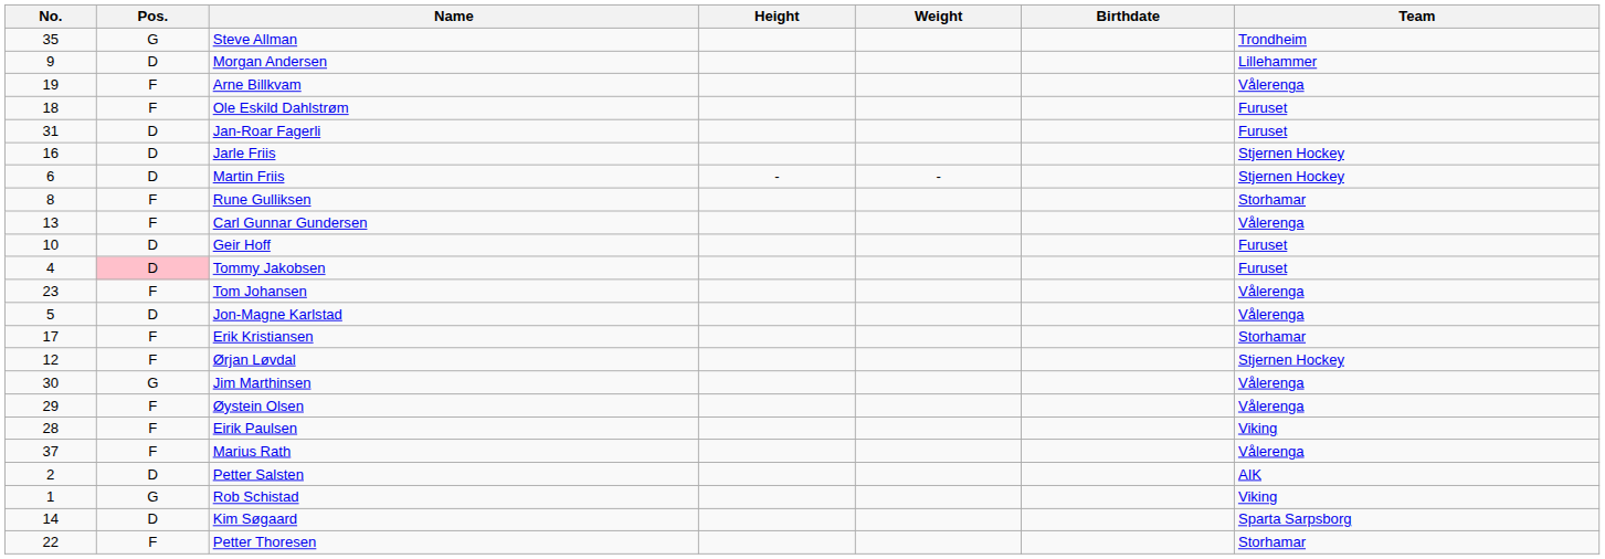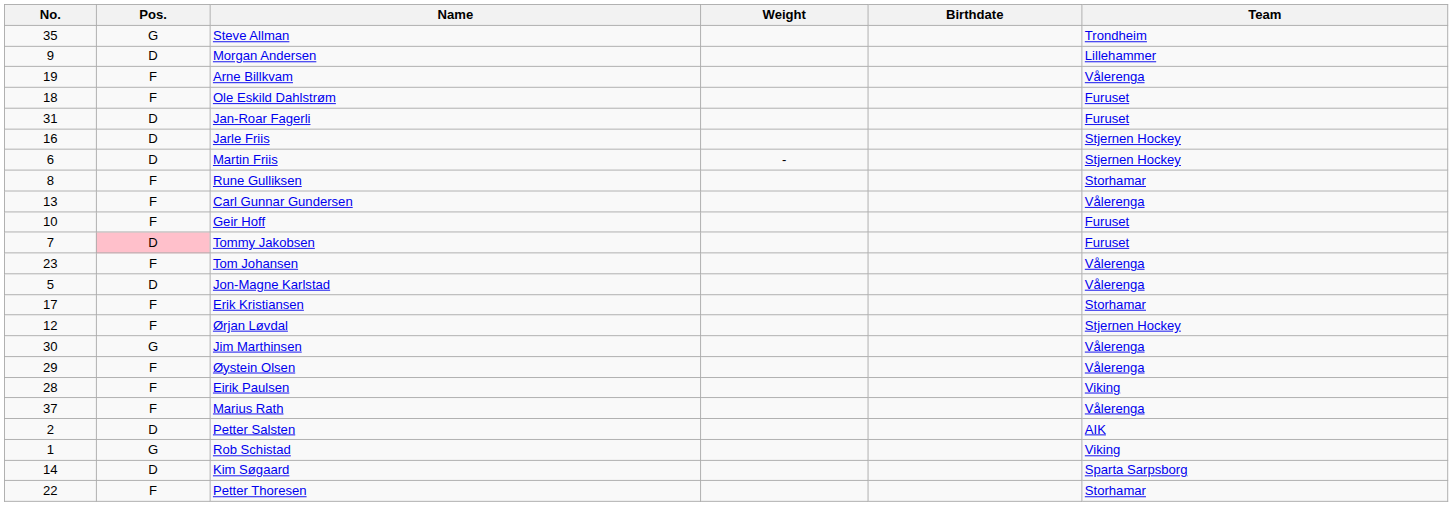 <table class="wikitable sortable" width="80%" style="font-size: 90%; text-align: center;">
 <tr>
 <th>No.</th>
 <th>Pos.</th>
 <th>Name</th>
-<th>Height</th>
 <th>Weight</th>
 <th>Birthdate</th>
 <th>Team</th>
 </tr>
 <tr>
 <td>35</td>
 <td>G</td>
 <td style="text-align:left;"><a href='#'>Steve Allman</a></td>
 <td></td>
-<td></td>
 <td style="text-align:right;"></td>
 <td style="text-align:left;"> <a href='#'>Trondheim</a></td>
 </tr>
 <tr>
 <td>9</td>
 <td>D</td>
 <td style="text-align:left;"><a href='#'>Morgan Andersen</a></td>
-<td></td>
 <td></td>
 <td style="text-align:right;"></td>
 <td style="text-align:left;"> <a href='#'>Lillehammer</a></td>
 </tr>
 <tr>
 <td>19</td>
 <td>F</td>
 <td style="text-align:left;"><a href='#'>Arne Billkvam</a></td>
 <td></td>
-<td></td>
 <td style="text-align:right;"></td>
 <td style="text-align:left;"> <a href='#'>Vålerenga</a></td>
 </tr>
 <tr>
 <td>18</td>
 <td>F</td>
 <td style="text-align:left;"><a href='#'>Ole Eskild Dahlstrøm</a></td>
-<td></td>
 <td></td>
 <td style="text-align:right;"></td>
 <td style="text-align:left;"> <a href='#'>Furuset</a></td>
 </tr>
 <tr>
 <td>31</td>
 <td>D</td>
 <td style="text-align:left;"><a href='#'>Jan-Roar Fagerli</a></td>
 <td></td>
-<td></td>
 <td style="text-align:right;"></td>
 <td style="text-align:left;"> <a href='#'>Furuset</a></td>
 </tr>
 <tr>
 <td>16</td>
 <td>D</td>
 <td style="text-align:left;"><a href='#'>Jarle Friis</a></td>
-<td></td>
 <td></td>
 <td style="text-align:right;"></td>
 <td style="text-align:left;"> <a href='#'>Stjernen Hockey</a></td>
 </tr>
 <tr>
 <td>6</td>
 <td>D</td>
 <td style="text-align:left;"><a href='#'>Martin Friis</a></td>
 <td>-</td>
-<td>-</td>
 <td style="text-align:right;"></td>
 <td style="text-align:left;"> <a href='#'>Stjernen Hockey</a></td>
 </tr>
 <tr>
 <td>8</td>
 <td>F</td>
 <td style="text-align:left;"><a href='#'>Rune Gulliksen</a></td>
-<td></td>
 <td></td>
 <td style="text-align:right;"></td>
 <td style="text-align:left;"> <a href='#'>Storhamar</a></td>
 </tr>
 <tr>
 <td>13</td>
 <td>F</td>
 <td style="text-align:left;"><a href='#'>Carl Gunnar Gundersen</a></td>
 <td></td>
-<td></td>
 <td style="text-align:right;"></td>
 <td style="text-align:left;"> <a href='#'>Vålerenga</a></td>
 </tr>
 <tr>
 <td>10</td>
-<td>D</td>
+<td>F</td>
 <td style="text-align:left;"><a href='#'>Geir Hoff</a></td>
-<td></td>
 <td></td>
 <td style="text-align:right;"></td>
 <td style="text-align:left;"> <a href='#'>Furuset</a></td>
 </tr>
 <tr>
-<td>4</td>
+<td>7</td>
 <td style="background: pink;">D</td>
 <td style="text-align:left;"><a href='#'>Tommy Jakobsen</a></td>
-<td></td>
 <td></td>
 <td style="text-align:right;"></td>
 <td style="text-align:left;"> <a href='#'>Furuset</a></td>
 </tr>
 <tr>
 <td>23</td>
 <td>F</td>
 <td style="text-align:left;"><a href='#'>Tom Johansen</a></td>
 <td></td>
-<td></td>
 <td style="text-align:right;"></td>
 <td style="text-align:left;"> <a href='#'>Vålerenga</a></td>
 </tr>
 <tr>
 <td>5</td>
 <td>D</td>
 <td style="text-align:left;"><a href='#'>Jon-Magne Karlstad</a></td>
-<td></td>
 <td></td>
 <td style="text-align:right;"></td>
 <td style="text-align:left;"> <a href='#'>Vålerenga</a></td>
 </tr>
 <tr>
 <td>17</td>
 <td>F</td>
 <td style="text-align:left;"><a href='#'>Erik Kristiansen</a></td>
 <td></td>
-<td></td>
 <td style="text-align:right;"></td>
 <td style="text-align:left;"> <a href='#'>Storhamar</a></td>
 </tr>
 <tr>
 <td>12</td>
 <td>F</td>
 <td style="text-align:left;"><a href='#'>Ørjan Løvdal</a></td>
-<td></td>
 <td></td>
 <td style="text-align:right;"></td>
 <td style="text-align:left;"> <a href='#'>Stjernen Hockey</a></td>
 </tr>
 <tr>
 <td>30</td>
 <td>G</td>
 <td style="text-align:left;"><a href='#'>Jim Marthinsen</a></td>
 <td></td>
-<td></td>
 <td style="text-align:right;"></td>
 <td style="text-align:left;"> <a href='#'>Vålerenga</a></td>
 </tr>
 <tr>
 <td>29</td>
 <td>F</td>
 <td style="text-align:left;"><a href='#'>Øystein Olsen</a></td>
-<td></td>
 <td></td>
 <td style="text-align:right;"></td>
 <td style="text-align:left;"> <a href='#'>Vålerenga</a></td>
 </tr>
 <tr>
 <td>28</td>
 <td>F</td>
 <td style="text-align:left;"><a href='#'>Eirik Paulsen</a></td>
 <td></td>
-<td></td>
 <td style="text-align:right;"></td>
 <td style="text-align:left;"> <a href='#'>Viking</a></td>
 </tr>
 <tr>
 <td>37</td>
 <td>F</td>
 <td style="text-align:left;"><a href='#'>Marius Rath</a></td>
-<td></td>
 <td></td>
 <td style="text-align:right;"></td>
 <td style="text-align:left;"> <a href='#'>Vålerenga</a></td>
 </tr>
 <tr>
 <td>2</td>
 <td>D</td>
 <td style="text-align:left;"><a href='#'>Petter Salsten</a></td>
 <td></td>
-<td></td>
 <td style="text-align:right;"></td>
 <td style="text-align:left;"> <a href='#'>AIK</a></td>
 </tr>
 <tr>
 <td>1</td>
 <td>G</td>
 <td style="text-align:left;"><a href='#'>Rob Schistad</a></td>
-<td></td>
 <td></td>
 <td style="text-align:right;"></td>
 <td style="text-align:left;"> <a href='#'>Viking</a></td>
 </tr>
 <tr>
 <td>14</td>
 <td>D</td>
 <td style="text-align:left;"><a href='#'>Kim Søgaard</a></td>
 <td></td>
-<td></td>
 <td style="text-align:right;"></td>
 <td style="text-align:left;"> <a href='#'>Sparta Sarpsborg</a></td>
 </tr>
 <tr>
 <td>22</td>
 <td>F</td>
 <td style="text-align:left;"><a href='#'>Petter Thoresen</a></td>
 <td></td>
-<td></td>
 <td style="text-align:right;"></td>
 <td style="text-align:left;"> <a href='#'>Storhamar</a></td>
 </tr>
 </table>
